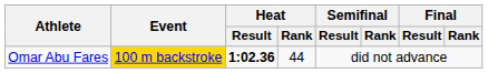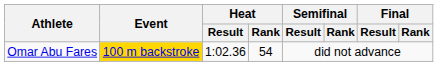 <table class="wikitable" style="font-size:90%;">
 <tr>
 <th rowspan="2">Athlete</th>
 <th rowspan="2">Event</th>
 <th colspan="2">Heat</th>
 <th colspan="2">Semifinal</th>
 <th colspan="2">Final</th>
 </tr>
 <tr style="font-size:95%">
 <th>Result</th>
 <th>Rank</th>
 <th>Result</th>
 <th>Rank</th>
 <th>Result</th>
 <th>Rank</th>
 </tr>
 <tr align=center>
 <td align=left><a href='#'>Omar Abu Fares</a></td>
 <td align=left style="background: gold;"><a href='#'>100 m backstroke</a></td>
-<td><strong>1:02.36</strong></td>
-<td>44</td>
+<td>1:02.36</td>
+<td>54</td>
 <td colspan=4>did not advance</td>
 </tr>
 </table>
